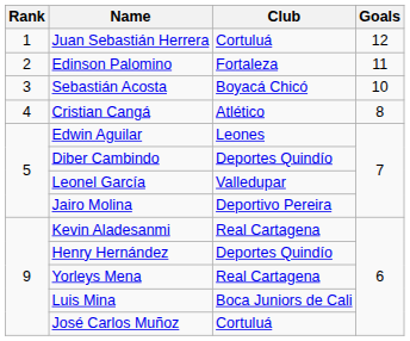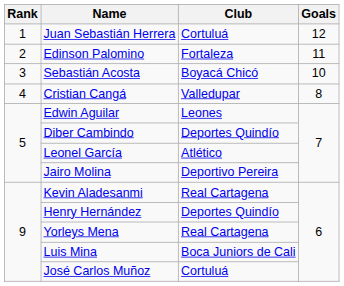 <table class="wikitable" border="1">
 <tr>
 <th>Rank</th>
 <th>Name</th>
 <th>Club</th>
 <th>Goals</th>
 </tr>
 <tr>
 <td align=center>1</td>
 <td> <a href='#'>Juan Sebastián Herrera</a></td>
 <td><a href='#'>Cortuluá</a></td>
 <td align=center>12</td>
 </tr>
 <tr>
 <td align=center>2</td>
 <td> <a href='#'>Edinson Palomino</a></td>
 <td><a href='#'>Fortaleza</a></td>
 <td align=center>11</td>
 </tr>
 <tr>
 <td align=center>3</td>
 <td> <a href='#'>Sebastián Acosta</a></td>
 <td><a href='#'>Boyacá Chicó</a></td>
 <td align=center>10</td>
 </tr>
 <tr>
 <td align=center>4</td>
 <td> <a href='#'>Cristian Cangá</a></td>
-<td><a href='#'>Atlético</a></td>
+<td><a href='#'>Valledupar</a></td>
 <td align=center>8</td>
 </tr>
 <tr>
 <td rowspan=4 align=center>5</td>
 <td> <a href='#'>Edwin Aguilar</a></td>
 <td><a href='#'>Leones</a></td>
 <td rowspan=4 align=center>7</td>
 </tr>
 <tr>
 <td> <a href='#'>Diber Cambindo</a></td>
 <td><a href='#'>Deportes Quindío</a></td>
 </tr>
 <tr>
 <td> <a href='#'>Leonel García</a></td>
-<td><a href='#'>Valledupar</a></td>
+<td><a href='#'>Atlético</a></td>
 </tr>
 <tr>
 <td> <a href='#'>Jairo Molina</a></td>
 <td><a href='#'>Deportivo Pereira</a></td>
 </tr>
 <tr>
 <td rowspan=5 align=center>9</td>
 <td> <a href='#'>Kevin Aladesanmi</a></td>
 <td><a href='#'>Real Cartagena</a></td>
 <td rowspan=5 align=center>6</td>
 </tr>
 <tr>
 <td> <a href='#'>Henry Hernández</a></td>
 <td><a href='#'>Deportes Quindío</a></td>
 </tr>
 <tr>
 <td> <a href='#'>Yorleys Mena</a></td>
 <td><a href='#'>Real Cartagena</a></td>
 </tr>
 <tr>
 <td> <a href='#'>Luis Mina</a></td>
 <td><a href='#'>Boca Juniors de Cali</a></td>
 </tr>
 <tr>
 <td> <a href='#'>José Carlos Muñoz</a></td>
 <td><a href='#'>Cortuluá</a></td>
 </tr>
 </table>
